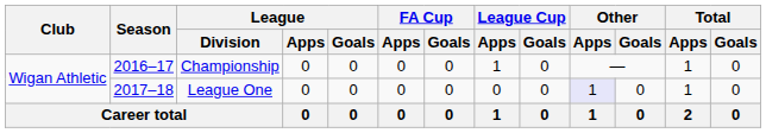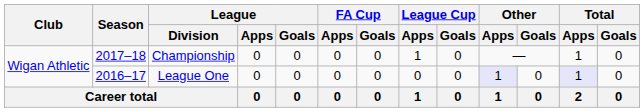 <table class="wikitable" style="text-align:center">
 <tr>
 <th rowspan="2">Club</th>
 <th rowspan="2">Season</th>
 <th colspan="3">League</th>
 <th colspan="2"><a href='#'>FA Cup</a></th>
 <th colspan="2"><a href='#'>League Cup</a></th>
 <th colspan="2">Other</th>
 <th colspan="2">Total</th>
 </tr>
 <tr>
 <th>Division</th>
 <th>Apps</th>
 <th>Goals</th>
 <th>Apps</th>
 <th>Goals</th>
 <th>Apps</th>
 <th>Goals</th>
 <th>Apps</th>
 <th>Goals</th>
 <th>Apps</th>
 <th>Goals</th>
 </tr>
 <tr>
 <td rowspan="2"><a href='#'>Wigan Athletic</a></td>
-<td><a href='#'>2016–17</a></td>
+<td><a href='#'>2017–18</a></td>
 <td><a href='#'>Championship</a></td>
 <td>0</td>
 <td>0</td>
 <td>0</td>
 <td>0</td>
 <td>1</td>
 <td>0</td>
 <td colspan="2">—</td>
 <td>1</td>
 <td>0</td>
 </tr>
 <tr>
-<td><a href='#'>2017–18</a></td>
+<td><a href='#'>2016–17</a></td>
 <td><a href='#'>League One</a></td>
 <td>0</td>
 <td>0</td>
 <td>0</td>
 <td>0</td>
 <td>0</td>
 <td>0</td>
 <td style="background: lavender;">1</td>
 <td>0</td>
-<td>1</td>
+<td style="background: lavender;">1</td>
 <td>0</td>
 </tr>
 <tr>
 <th colspan="3">Career total</th>
 <th>0</th>
 <th>0</th>
 <th>0</th>
 <th>0</th>
 <th>1</th>
 <th>0</th>
 <th>1</th>
 <th>0</th>
 <th>2</th>
 <th>0</th>
 </tr>
 </table>
